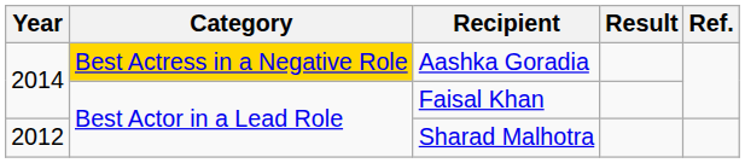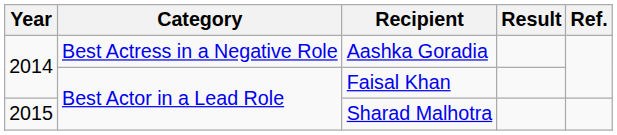 <table class="wikitable">
 <tr>
 <th>Year</th>
 <th>Category</th>
 <th>Recipient</th>
 <th>Result</th>
 <th>Ref.</th>
 </tr>
 <tr>
 <td rowspan="2">2014</td>
-<td style="background: gold;"><a href='#'>Best Actress in a Negative Role</a></td>
+<td><a href='#'>Best Actress in a Negative Role</a></td>
 <td><a href='#'>Aashka Goradia</a></td>
 <td></td>
 <td rowspan="2"></td>
 </tr>
 <tr>
 <td rowspan="2"><a href='#'>Best Actor in a Lead Role</a></td>
 <td><a href='#'>Faisal Khan</a></td>
 <td></td>
 </tr>
 <tr>
-<td>2012</td>
+<td>2015</td>
 <td><a href='#'>Sharad Malhotra</a></td>
 <td></td>
 <td></td>
 </tr>
 </table>
